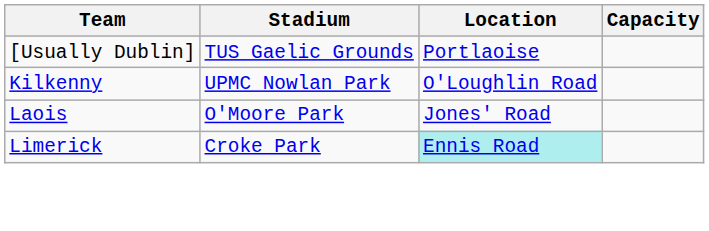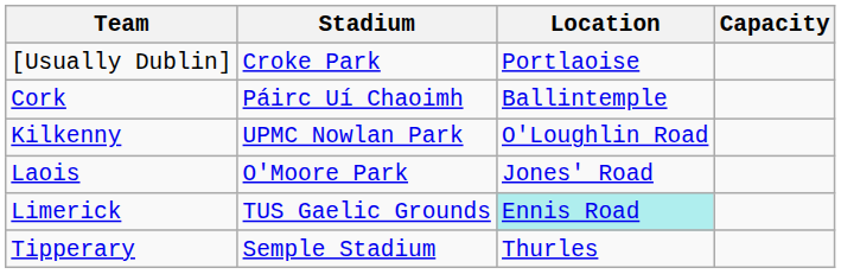 <table class="wikitable sortable">
 <tr>
 <th>Team</th>
 <th>Stadium</th>
 <th>Location</th>
 <th>Capacity</th>
 </tr>
 <tr>
 <td>[Usually Dublin]</td>
-<td><a href='#'>TUS Gaelic Grounds</a></td>
+<td><a href='#'>Croke Park</a></td>
 <td><a href='#'>Portlaoise</a></td>
+<td style="text-align:center"></td>
+</tr>
+<tr>
+<td><a href='#'>Cork</a></td>
+<td><a href='#'>Páirc Uí Chaoimh</a></td>
+<td><a href='#'>Ballintemple</a></td>
 <td style="text-align:center"></td>
 </tr>
 <tr>
 <td><a href='#'>Kilkenny</a></td>
 <td><a href='#'>UPMC Nowlan Park</a></td>
 <td><a href='#'>O'Loughlin Road</a></td>
 <td style="text-align:center"></td>
 </tr>
 <tr>
 <td><a href='#'>Laois</a></td>
 <td><a href='#'>O'Moore Park</a></td>
 <td><a href='#'>Jones' Road</a></td>
 <td style="text-align:center"></td>
 </tr>
 <tr>
 <td><a href='#'>Limerick</a></td>
-<td><a href='#'>Croke Park</a></td>
+<td><a href='#'>TUS Gaelic Grounds</a></td>
 <td style="background: paleturquoise;"><a href='#'>Ennis Road</a></td>
 <td style="text-align:center"></td>
 </tr>
+<tr>
+<td><a href='#'>Tipperary</a></td>
+<td><a href='#'>Semple Stadium</a></td>
+<td><a href='#'>Thurles</a></td>
+<td style="text-align:center"></td>
+</tr>
 </table>
